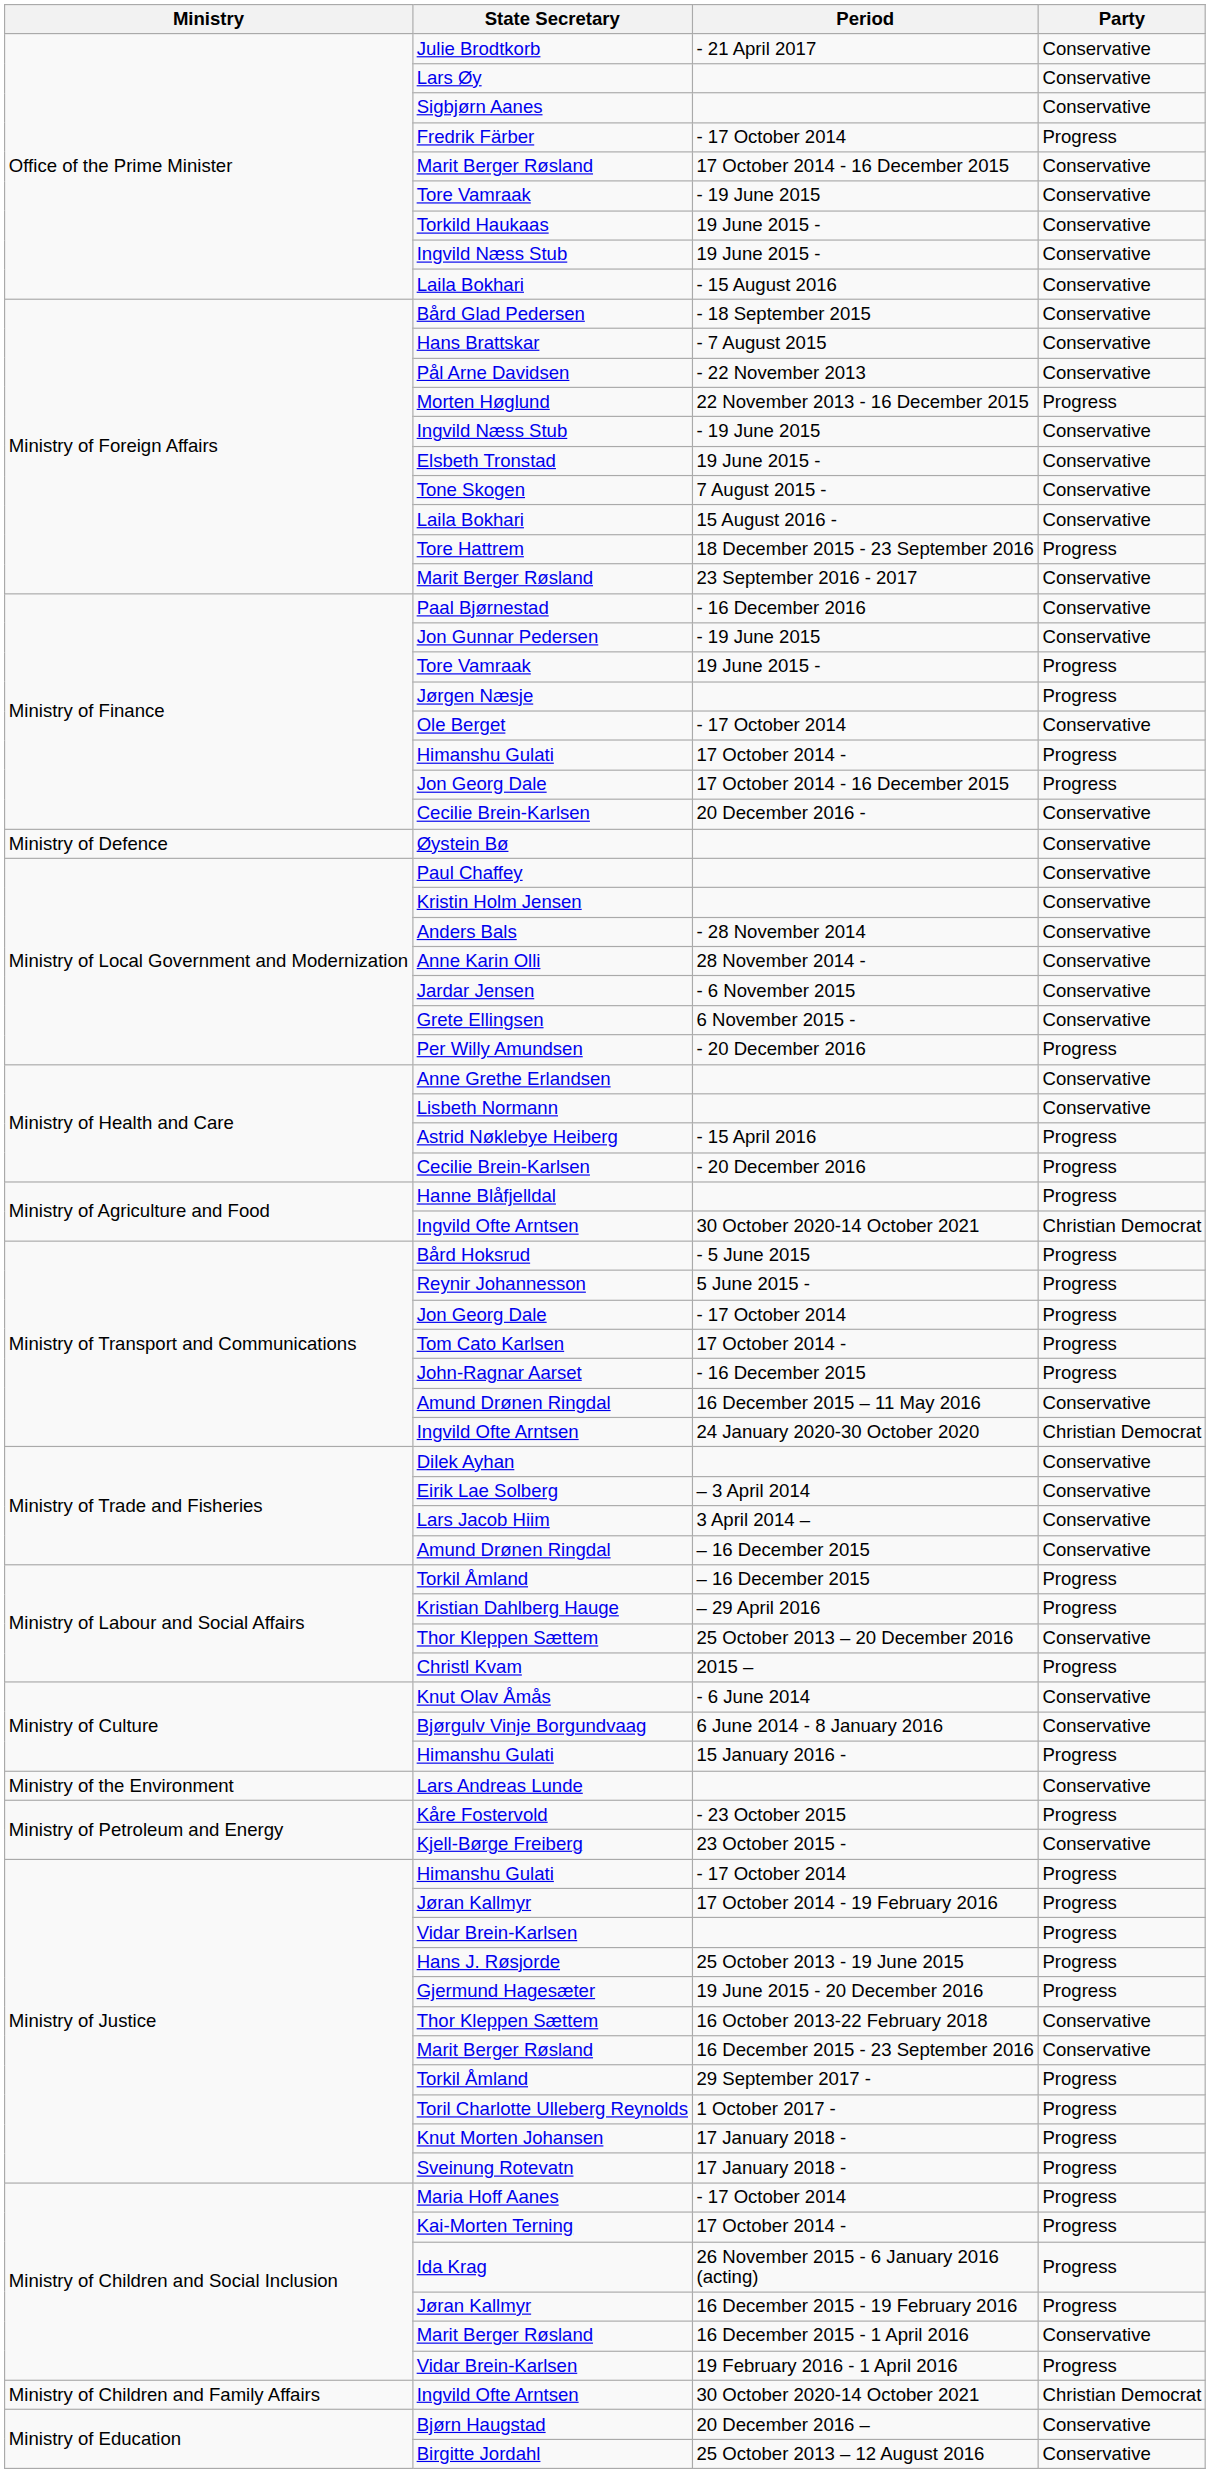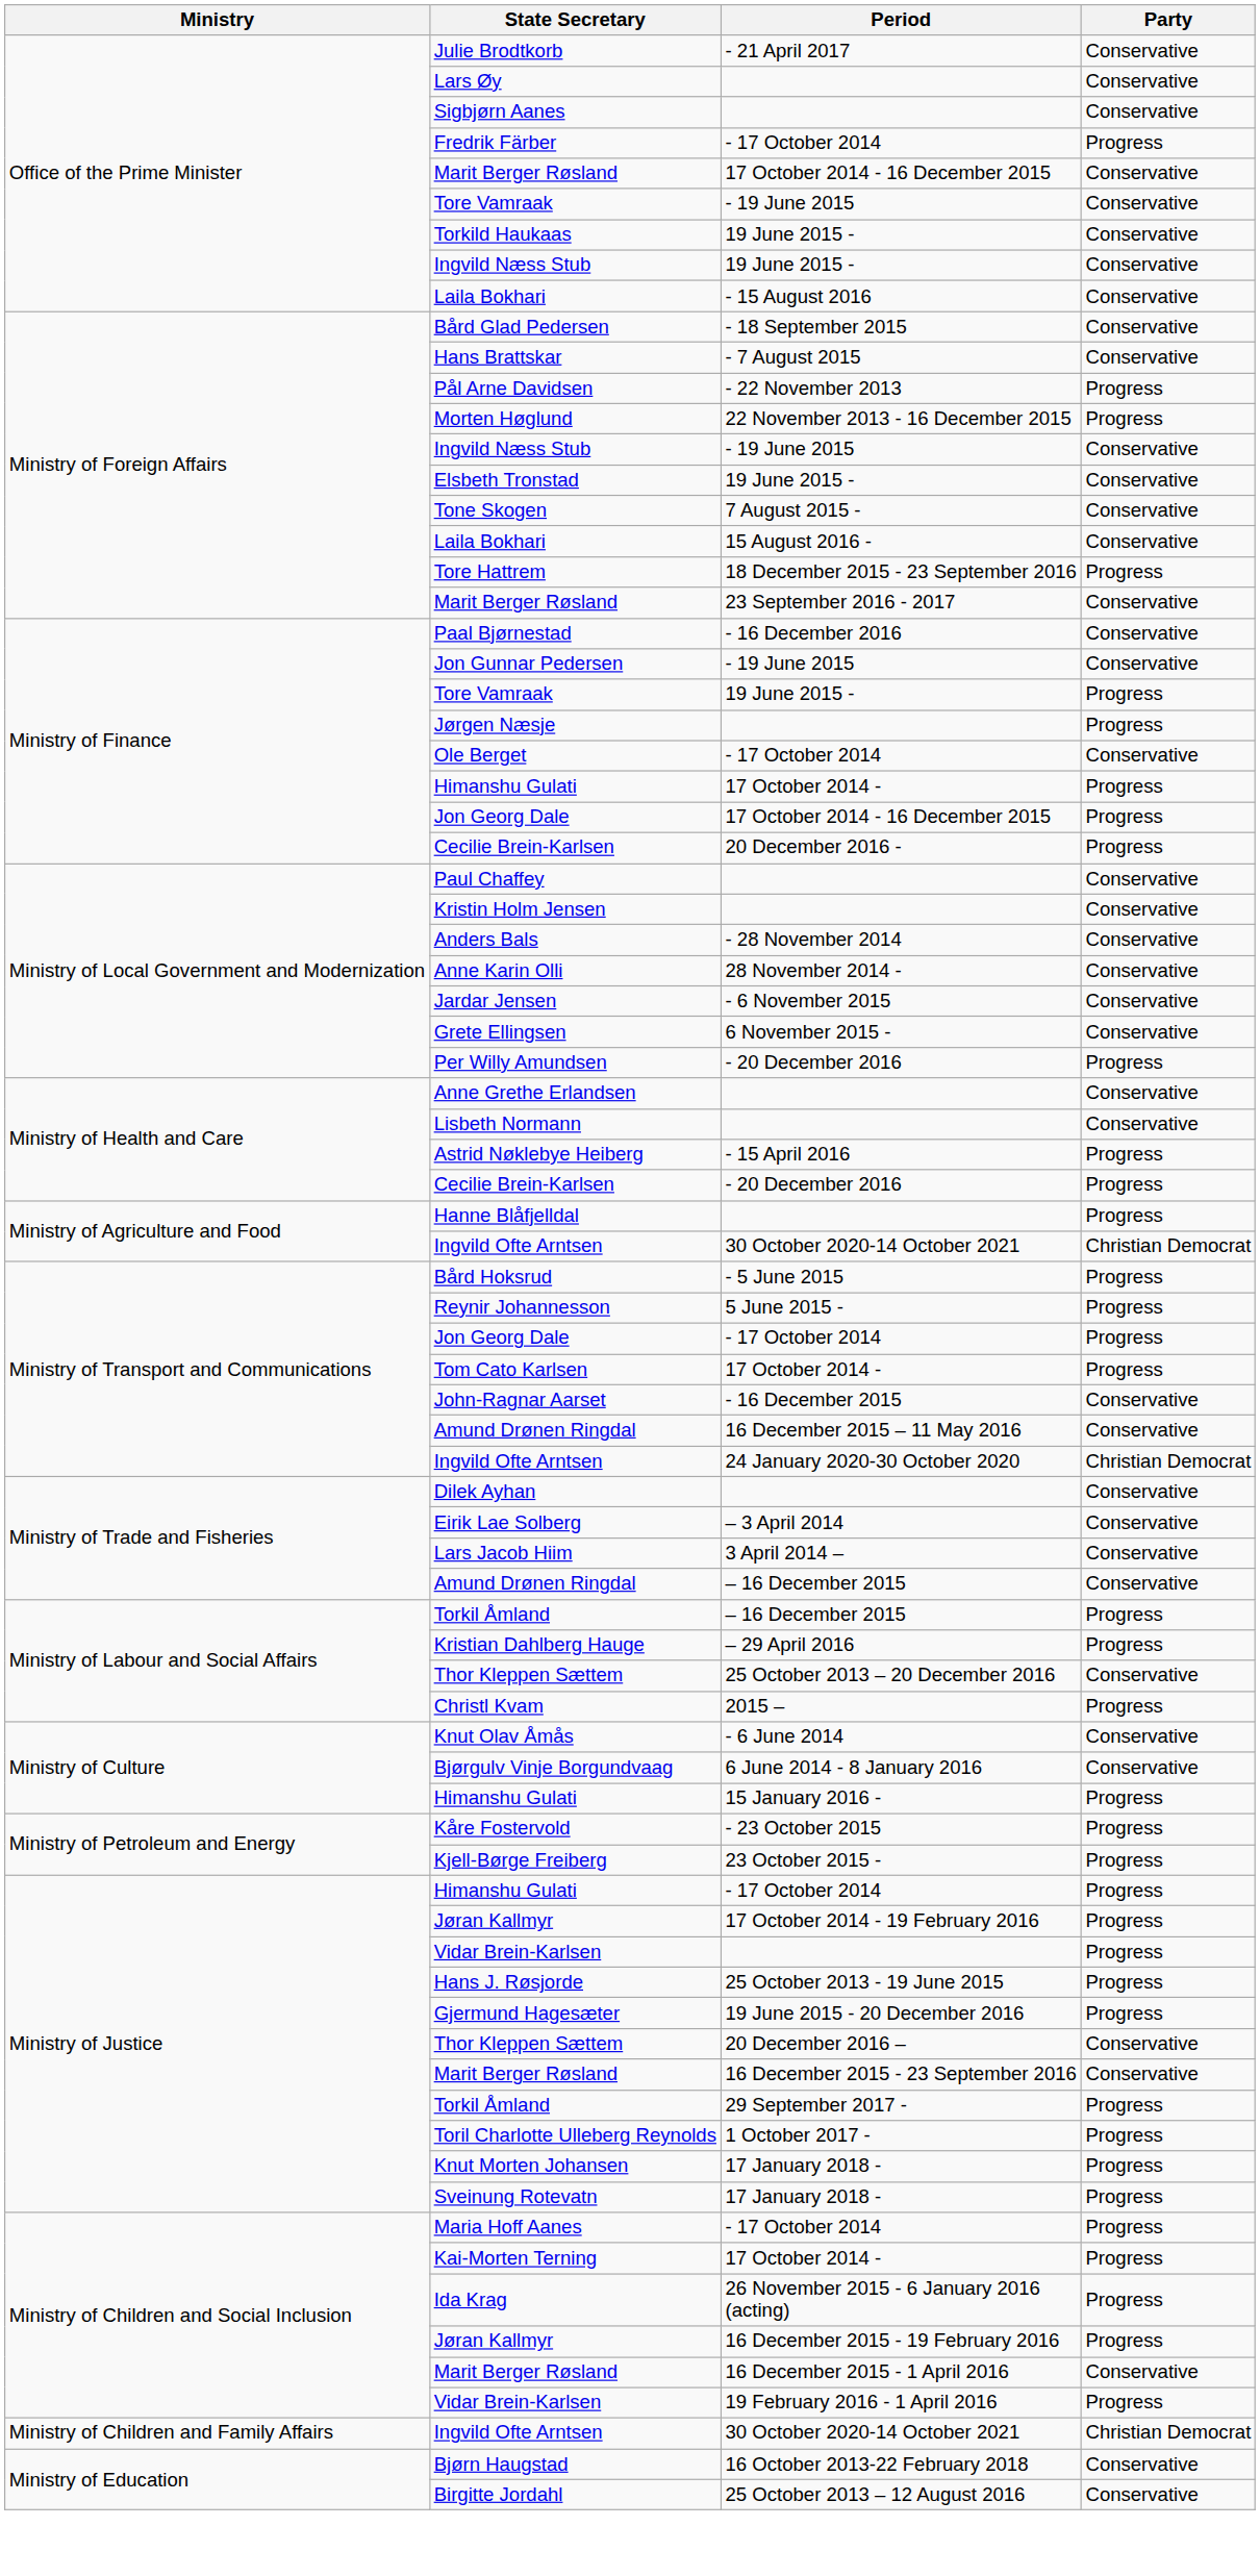 <table class="wikitable">
 <tr>
 <th>Ministry</th>
 <th>State Secretary</th>
 <th>Period</th>
 <th>Party</th>
 </tr>
 <tr>
 <td rowspan=9>Office of the Prime Minister</td>
 <td><a href='#'>Julie Brodtkorb</a></td>
 <td>- 21 April 2017</td>
 <td>Conservative</td>
 </tr>
 <tr>
 <td><a href='#'>Lars Øy</a></td>
 <td></td>
 <td>Conservative</td>
 </tr>
 <tr>
 <td><a href='#'>Sigbjørn Aanes</a></td>
 <td></td>
 <td>Conservative</td>
 </tr>
 <tr>
 <td><a href='#'>Fredrik Färber</a></td>
 <td>- 17 October 2014</td>
 <td>Progress</td>
 </tr>
 <tr>
 <td><a href='#'>Marit Berger Røsland</a></td>
 <td>17 October 2014 - 16 December 2015</td>
 <td>Conservative</td>
 </tr>
 <tr>
 <td><a href='#'>Tore Vamraak</a></td>
 <td>- 19 June 2015</td>
 <td>Conservative</td>
 </tr>
 <tr>
 <td><a href='#'>Torkild Haukaas</a></td>
 <td>19 June 2015 -</td>
 <td>Conservative</td>
 </tr>
 <tr>
 <td><a href='#'>Ingvild Næss Stub</a></td>
 <td>19 June 2015 -</td>
 <td>Conservative</td>
 </tr>
 <tr>
 <td><a href='#'>Laila Bokhari</a></td>
 <td>- 15 August 2016</td>
 <td>Conservative</td>
 </tr>
 <tr>
 <td rowspan=10>Ministry of Foreign Affairs</td>
 <td><a href='#'>Bård Glad Pedersen</a></td>
 <td>- 18 September 2015</td>
 <td>Conservative</td>
 </tr>
 <tr>
 <td><a href='#'>Hans Brattskar</a></td>
 <td>- 7 August 2015</td>
 <td>Conservative</td>
 </tr>
 <tr>
 <td><a href='#'>Pål Arne Davidsen</a></td>
 <td>- 22 November 2013</td>
-<td>Conservative</td>
+<td>Progress</td>
 </tr>
 <tr>
 <td><a href='#'>Morten Høglund</a></td>
 <td>22 November 2013 - 16 December 2015</td>
 <td>Progress</td>
 </tr>
 <tr>
 <td><a href='#'>Ingvild Næss Stub</a></td>
 <td>- 19 June 2015</td>
 <td>Conservative</td>
 </tr>
 <tr>
 <td><a href='#'>Elsbeth Tronstad</a></td>
 <td>19 June 2015 -</td>
 <td>Conservative</td>
 </tr>
 <tr>
 <td><a href='#'>Tone Skogen</a></td>
 <td>7 August 2015 -</td>
 <td>Conservative</td>
 </tr>
 <tr>
 <td><a href='#'>Laila Bokhari</a></td>
 <td>15 August 2016 -</td>
 <td>Conservative</td>
 </tr>
 <tr>
 <td><a href='#'>Tore Hattrem</a></td>
 <td>18 December 2015 - 23 September 2016</td>
 <td>Progress</td>
 </tr>
 <tr>
 <td><a href='#'>Marit Berger Røsland</a></td>
 <td>23 September 2016 - 2017</td>
 <td>Conservative</td>
 </tr>
 <tr>
 <td rowspan=8>Ministry of Finance</td>
 <td><a href='#'>Paal Bjørnestad</a></td>
 <td>- 16 December 2016</td>
 <td>Conservative</td>
 </tr>
 <tr>
 <td><a href='#'>Jon Gunnar Pedersen</a></td>
 <td>- 19 June 2015</td>
 <td>Conservative</td>
 </tr>
 <tr>
 <td><a href='#'>Tore Vamraak</a></td>
 <td>19 June 2015 -</td>
 <td>Progress</td>
 </tr>
 <tr>
 <td><a href='#'>Jørgen Næsje</a></td>
 <td></td>
 <td>Progress</td>
 </tr>
 <tr>
 <td><a href='#'>Ole Berget</a></td>
 <td>- 17 October 2014</td>
 <td>Conservative</td>
 </tr>
 <tr>
 <td><a href='#'>Himanshu Gulati</a></td>
 <td>17 October 2014 -</td>
 <td>Progress</td>
 </tr>
 <tr>
 <td><a href='#'>Jon Georg Dale</a></td>
 <td>17 October 2014 - 16 December 2015</td>
 <td>Progress</td>
 </tr>
 <tr>
 <td><a href='#'>Cecilie Brein-Karlsen</a></td>
 <td>20 December 2016 -</td>
-<td>Conservative</td>
-</tr>
-<tr>
-<td>Ministry of Defence</td>
-<td><a href='#'>Øystein Bø</a></td>
-<td></td>
-<td>Conservative</td>
+<td>Progress</td>
 </tr>
 <tr>
 <td rowspan=7>Ministry of Local Government and Modernization</td>
 <td><a href='#'>Paul Chaffey</a></td>
 <td></td>
 <td>Conservative</td>
 </tr>
 <tr>
 <td><a href='#'>Kristin Holm Jensen</a></td>
 <td></td>
 <td>Conservative</td>
 </tr>
 <tr>
 <td><a href='#'>Anders Bals</a></td>
 <td>- 28 November 2014</td>
 <td>Conservative</td>
 </tr>
 <tr>
 <td><a href='#'>Anne Karin Olli</a></td>
 <td>28 November 2014 -</td>
 <td>Conservative</td>
 </tr>
 <tr>
 <td><a href='#'>Jardar Jensen</a></td>
 <td>- 6 November 2015</td>
 <td>Conservative</td>
 </tr>
 <tr>
 <td><a href='#'>Grete Ellingsen</a></td>
 <td>6 November 2015 -</td>
 <td>Conservative</td>
 </tr>
 <tr>
 <td><a href='#'>Per Willy Amundsen</a></td>
 <td>- 20 December 2016</td>
 <td>Progress</td>
 </tr>
 <tr>
 <td rowspan=4>Ministry of Health and Care</td>
 <td><a href='#'>Anne Grethe Erlandsen</a></td>
 <td></td>
 <td>Conservative</td>
 </tr>
 <tr>
 <td><a href='#'>Lisbeth Normann</a></td>
 <td></td>
 <td>Conservative</td>
 </tr>
 <tr>
 <td><a href='#'>Astrid Nøklebye Heiberg</a></td>
 <td>- 15 April 2016</td>
 <td>Progress</td>
 </tr>
 <tr>
 <td><a href='#'>Cecilie Brein-Karlsen</a></td>
 <td>- 20 December 2016</td>
 <td>Progress</td>
 </tr>
 <tr>
 <td rowspan=2>Ministry of Agriculture and Food</td>
 <td><a href='#'>Hanne Blåfjelldal</a></td>
 <td></td>
 <td>Progress</td>
 </tr>
 <tr>
 <td><a href='#'>Ingvild Ofte Arntsen</a></td>
 <td>30 October 2020-14 October 2021</td>
 <td>Christian Democrat</td>
 </tr>
 <tr>
 <td rowspan=7>Ministry of Transport and Communications</td>
 <td><a href='#'>Bård Hoksrud</a></td>
 <td>- 5 June 2015</td>
 <td>Progress</td>
 </tr>
 <tr>
 <td><a href='#'>Reynir Johannesson</a></td>
 <td>5 June 2015 -</td>
 <td>Progress</td>
 </tr>
 <tr>
 <td><a href='#'>Jon Georg Dale</a></td>
 <td>- 17 October 2014</td>
 <td>Progress</td>
 </tr>
 <tr>
 <td><a href='#'>Tom Cato Karlsen</a></td>
 <td>17 October 2014 -</td>
 <td>Progress</td>
 </tr>
 <tr>
 <td><a href='#'>John-Ragnar Aarset</a></td>
 <td>- 16 December 2015</td>
-<td>Progress</td>
+<td>Conservative</td>
 </tr>
 <tr>
 <td><a href='#'>Amund Drønen Ringdal</a></td>
 <td>16 December 2015 – 11 May 2016</td>
 <td>Conservative</td>
 </tr>
 <tr>
 <td><a href='#'>Ingvild Ofte Arntsen</a></td>
 <td>24 January 2020-30 October 2020</td>
 <td>Christian Democrat</td>
 </tr>
 <tr>
 <td rowspan=4>Ministry of Trade and Fisheries</td>
 <td><a href='#'>Dilek Ayhan</a></td>
 <td></td>
 <td>Conservative</td>
 </tr>
 <tr>
 <td><a href='#'>Eirik Lae Solberg</a></td>
 <td>– 3 April 2014</td>
 <td>Conservative</td>
 </tr>
 <tr>
 <td><a href='#'>Lars Jacob Hiim</a></td>
 <td>3 April 2014 –</td>
 <td>Conservative</td>
 </tr>
 <tr>
 <td><a href='#'>Amund Drønen Ringdal</a></td>
 <td>– 16 December 2015</td>
 <td>Conservative</td>
 </tr>
 <tr>
 <td rowspan=4>Ministry of Labour and Social Affairs</td>
 <td><a href='#'>Torkil Åmland</a></td>
 <td>– 16 December 2015</td>
 <td>Progress</td>
 </tr>
 <tr>
 <td><a href='#'>Kristian Dahlberg Hauge</a></td>
 <td>– 29 April 2016</td>
 <td>Progress</td>
 </tr>
 <tr>
 <td><a href='#'>Thor Kleppen Sættem</a></td>
 <td>25 October 2013 – 20 December 2016</td>
 <td>Conservative</td>
 </tr>
 <tr>
 <td><a href='#'>Christl Kvam</a></td>
 <td>2015 –</td>
 <td>Progress</td>
 </tr>
 <tr>
 <td rowspan=3>Ministry of Culture</td>
 <td><a href='#'>Knut Olav Åmås</a></td>
 <td>- 6 June 2014</td>
 <td>Conservative</td>
 </tr>
 <tr>
 <td><a href='#'>Bjørgulv Vinje Borgundvaag</a></td>
 <td>6 June 2014 - 8 January 2016</td>
 <td>Conservative</td>
 </tr>
 <tr>
 <td><a href='#'>Himanshu Gulati</a></td>
 <td>15 January 2016 -</td>
 <td>Progress</td>
 </tr>
 <tr>
-<td>Ministry of the Environment</td>
-<td><a href='#'>Lars Andreas Lunde</a></td>
-<td></td>
-<td>Conservative</td>
-</tr>
-<tr>
 <td rowspan=2>Ministry of Petroleum and Energy</td>
 <td><a href='#'>Kåre Fostervold</a></td>
 <td>- 23 October 2015</td>
 <td>Progress</td>
 </tr>
 <tr>
 <td><a href='#'>Kjell-Børge Freiberg</a></td>
 <td>23 October 2015 -</td>
-<td>Conservative</td>
+<td>Progress</td>
 </tr>
 <tr>
 <td rowspan=11>Ministry of Justice</td>
 <td><a href='#'>Himanshu Gulati</a></td>
 <td>- 17 October 2014</td>
 <td>Progress</td>
 </tr>
 <tr>
 <td><a href='#'>Jøran Kallmyr</a></td>
 <td>17 October 2014 - 19 February 2016</td>
 <td>Progress</td>
 </tr>
 <tr>
 <td><a href='#'>Vidar Brein-Karlsen</a></td>
 <td></td>
 <td>Progress</td>
 </tr>
 <tr>
 <td><a href='#'>Hans J. Røsjorde</a></td>
 <td>25 October 2013 - 19 June 2015</td>
 <td>Progress</td>
 </tr>
 <tr>
 <td><a href='#'>Gjermund Hagesæter</a></td>
 <td>19 June 2015 - 20 December 2016</td>
 <td>Progress</td>
 </tr>
 <tr>
 <td><a href='#'>Thor Kleppen Sættem</a></td>
-<td>16 October 2013-22 February 2018</td>
+<td>20 December 2016 –</td>
 <td>Conservative</td>
 </tr>
 <tr>
 <td><a href='#'>Marit Berger Røsland</a></td>
 <td>16 December 2015 - 23 September 2016</td>
 <td>Conservative</td>
 </tr>
 <tr>
 <td><a href='#'>Torkil Åmland</a></td>
 <td>29 September 2017 -</td>
 <td>Progress</td>
 </tr>
 <tr>
 <td><a href='#'>Toril Charlotte Ulleberg Reynolds</a></td>
 <td>1 October 2017 -</td>
 <td>Progress</td>
 </tr>
 <tr>
 <td><a href='#'>Knut Morten Johansen</a></td>
 <td>17 January 2018 -</td>
 <td>Progress</td>
 </tr>
 <tr>
 <td><a href='#'>Sveinung Rotevatn</a></td>
 <td>17 January 2018 -</td>
 <td>Progress</td>
 </tr>
 <tr>
 <td rowspan=6>Ministry of Children and Social Inclusion</td>
 <td><a href='#'>Maria Hoff Aanes</a></td>
 <td>- 17 October 2014</td>
 <td>Progress</td>
 </tr>
 <tr>
 <td><a href='#'>Kai-Morten Terning</a></td>
 <td>17 October 2014 -</td>
 <td>Progress</td>
 </tr>
 <tr>
 <td><a href='#'>Ida Krag</a></td>
 <td>26 November 2015 - 6 January 2016<br>(acting)</td>
 <td>Progress</td>
 </tr>
 <tr>
 <td><a href='#'>Jøran Kallmyr</a></td>
 <td>16 December 2015 - 19 February 2016</td>
 <td>Progress</td>
 </tr>
 <tr>
 <td><a href='#'>Marit Berger Røsland</a></td>
 <td>16 December 2015 - 1 April 2016</td>
 <td>Conservative</td>
 </tr>
 <tr>
 <td><a href='#'>Vidar Brein-Karlsen</a></td>
 <td>19 February 2016 - 1 April 2016</td>
 <td>Progress</td>
 </tr>
 <tr>
 <td>Ministry of Children and Family Affairs</td>
 <td><a href='#'>Ingvild Ofte Arntsen</a></td>
 <td>30 October 2020-14 October 2021</td>
 <td>Christian Democrat</td>
 </tr>
 <tr>
 <td rowspan=2>Ministry of Education</td>
 <td><a href='#'>Bjørn Haugstad</a></td>
-<td>20 December 2016 –</td>
+<td>16 October 2013-22 February 2018</td>
 <td>Conservative</td>
 </tr>
 <tr>
 <td><a href='#'>Birgitte Jordahl</a></td>
 <td>25 October 2013 – 12 August 2016</td>
 <td>Conservative</td>
 </tr>
 </table>
